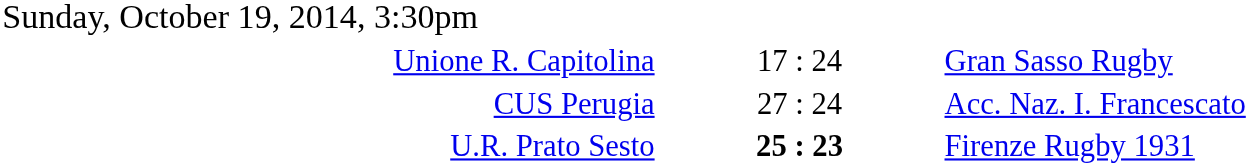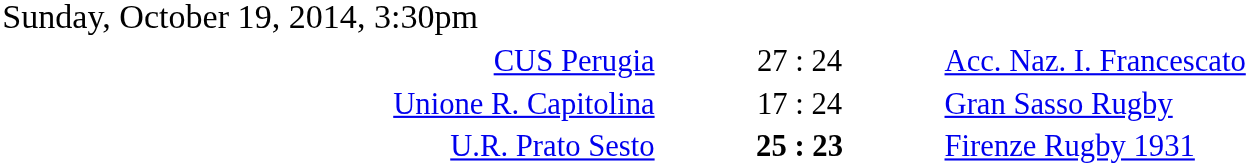 <table style="width:70%;" cellspacing="1">
 <tr>
 <th width=35%></th>
 <th width=15%></th>
 <th></th>
 </tr>
 <tr>
 <td>Sunday, October 19, 2014, 3:30pm</td>
 </tr>
 <tr style=font-size:90%>
+<td align=right><a href='#'>CUS Perugia</a></td>
+<td align=center>27 : 24</td>
+<td><a href='#'>Acc. Naz. I. Francescato</a></td>
+</tr>
+<tr style=font-size:90%>
 <td align=right><a href='#'>Unione R. Capitolina</a></td>
 <td align=center>17 : 24</td>
 <td><a href='#'>Gran Sasso Rugby</a></td>
-</tr>
-<tr style=font-size:90%>
-<td align=right><a href='#'>CUS Perugia</a></td>
-<td align=center>27 : 24</td>
-<td><a href='#'>Acc. Naz. I. Francescato</a></td>
 </tr>
 <tr style=font-size:90%>
 <td align=right><a href='#'>U.R. Prato Sesto</a></td>
 <td align=center><strong>25 : 23</strong></td>
 <td><a href='#'>Firenze Rugby 1931</a></td>
 </tr>
 </table>
